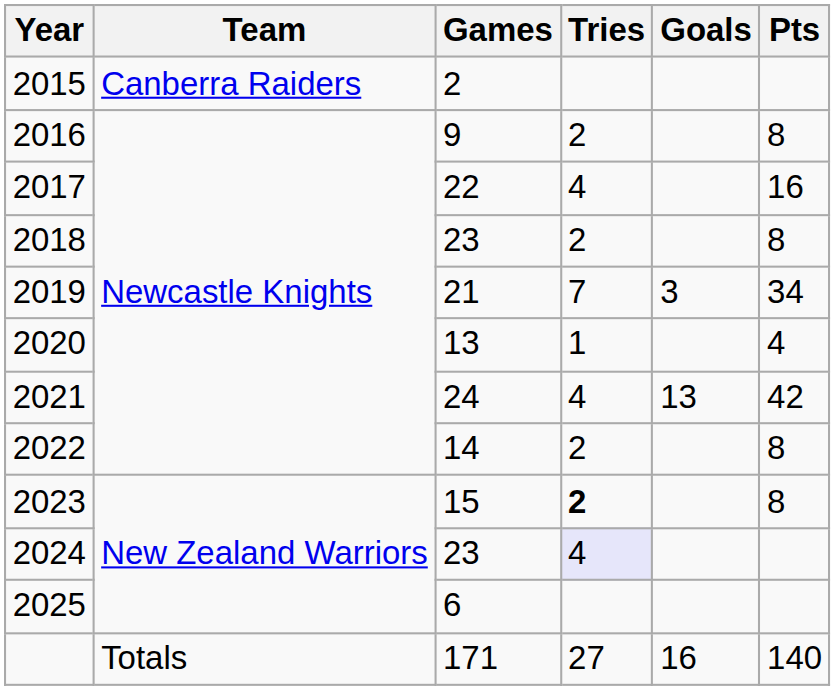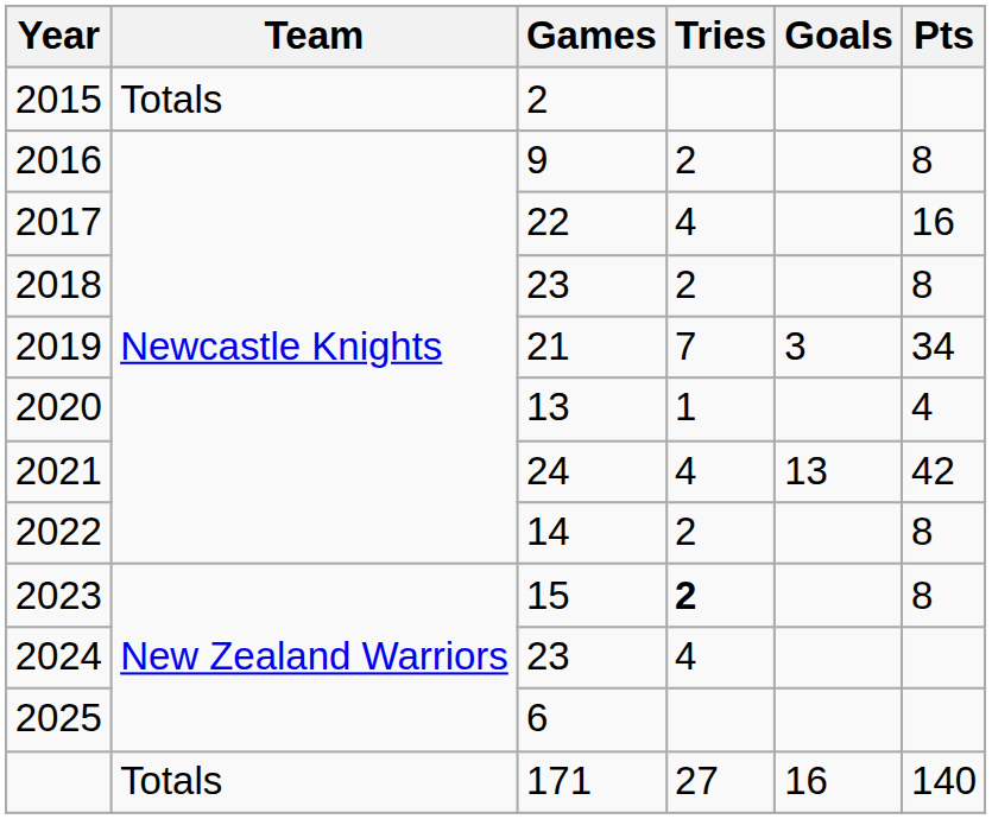 <table class="wikitable">
 <tr>
 <th>Year</th>
 <th>Team</th>
 <th>Games</th>
 <th>Tries</th>
 <th>Goals</th>
 <th>Pts</th>
 </tr>
 <tr>
 <td>2015</td>
-<td> <a href='#'>Canberra Raiders</a></td>
+<td>Totals</td>
 <td>2</td>
 <td></td>
 <td></td>
 <td></td>
 </tr>
 <tr>
 <td>2016</td>
 <td rowspan="7"> <a href='#'>Newcastle Knights</a></td>
 <td>9</td>
 <td>2</td>
 <td></td>
 <td>8</td>
 </tr>
 <tr>
 <td>2017</td>
 <td>22</td>
 <td>4</td>
 <td></td>
 <td>16</td>
 </tr>
 <tr>
 <td>2018</td>
 <td>23</td>
 <td>2</td>
 <td></td>
 <td>8</td>
 </tr>
 <tr>
 <td>2019</td>
 <td>21</td>
 <td>7</td>
 <td>3</td>
 <td>34</td>
 </tr>
 <tr>
 <td>2020</td>
 <td>13</td>
 <td>1</td>
 <td></td>
 <td>4</td>
 </tr>
 <tr>
 <td>2021</td>
 <td>24</td>
 <td>4</td>
 <td>13</td>
 <td>42</td>
 </tr>
 <tr>
 <td>2022</td>
 <td>14</td>
 <td>2</td>
 <td></td>
 <td>8</td>
 </tr>
 <tr>
 <td>2023</td>
 <td rowspan="3"> <a href='#'>New Zealand Warriors</a></td>
 <td>15</td>
 <td><strong>2</strong></td>
 <td></td>
 <td>8</td>
 </tr>
 <tr>
 <td>2024</td>
 <td>23</td>
-<td style="background: lavender;">4</td>
+<td>4</td>
 <td></td>
 <td></td>
 </tr>
 <tr>
 <td>2025</td>
 <td>6</td>
 <td></td>
 <td></td>
 <td></td>
 </tr>
 <tr>
 <td></td>
 <td>Totals</td>
 <td>171</td>
 <td>27</td>
 <td>16</td>
 <td>140</td>
 </tr>
 </table>
